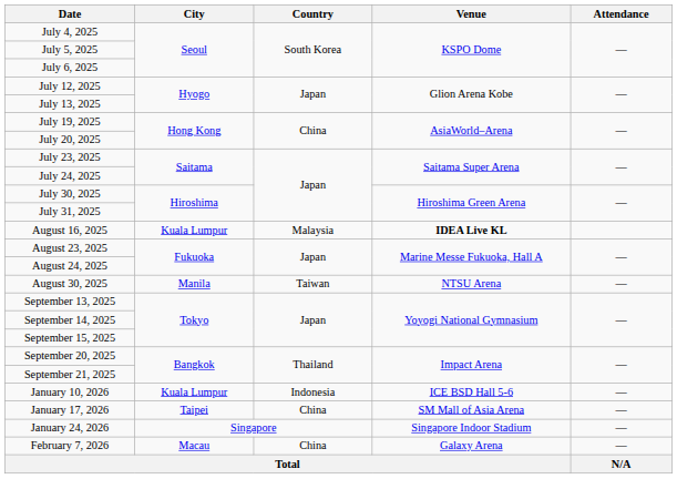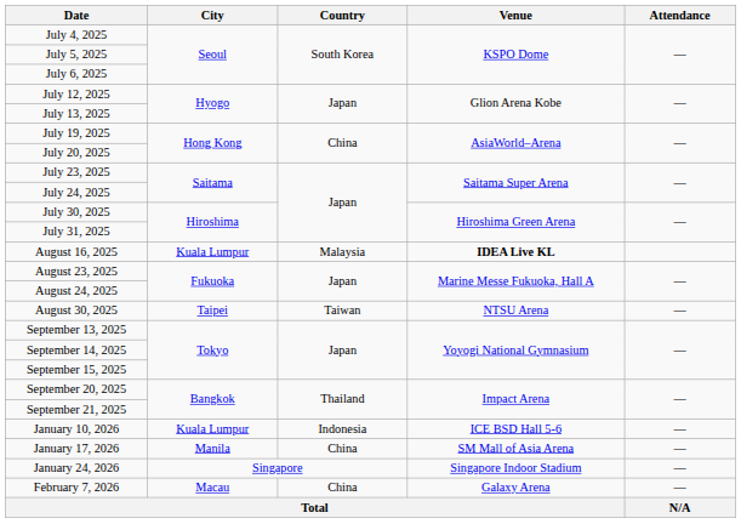 <table class="wikitable" style="text-align:center">
 <tr>
 <th scope="col" style="width:11em">Date</th>
 <th scope="col" style="width:10em">City</th>
 <th scope="col" style="width:10em">Country</th>
 <th scope="col" style="width:17em">Venue</th>
 <th scope="col" style="width:8.5em">Attendance</th>
 </tr>
 <tr>
 <td>July 4, 2025</td>
 <td rowspan="3"><a href='#'>Seoul</a></td>
 <td rowspan="3">South Korea</td>
 <td rowspan="3"><a href='#'>KSPO Dome</a></td>
 <td rowspan="3">—</td>
 </tr>
 <tr>
 <td>July 5, 2025</td>
 </tr>
 <tr>
 <td>July 6, 2025</td>
 </tr>
 <tr>
 <td>July 12, 2025</td>
 <td rowspan="2"><a href='#'>Hyogo</a></td>
 <td rowspan="2">Japan</td>
 <td rowspan="2">Glion Arena Kobe</td>
 <td rowspan="2">—</td>
 </tr>
 <tr>
 <td>July 13, 2025</td>
 </tr>
 <tr>
 <td>July 19, 2025</td>
 <td rowspan="2"><a href='#'>Hong Kong</a></td>
 <td rowspan="2">China</td>
 <td rowspan="2"><a href='#'>AsiaWorld–Arena</a></td>
 <td rowspan="2">—</td>
 </tr>
 <tr>
 <td>July 20, 2025</td>
 </tr>
 <tr>
 <td>July 23, 2025</td>
 <td rowspan="2"><a href='#'>Saitama</a></td>
 <td rowspan="4">Japan</td>
 <td rowspan="2"><a href='#'>Saitama Super Arena</a></td>
 <td rowspan="2">—</td>
 </tr>
 <tr>
 <td>July 24, 2025</td>
 </tr>
 <tr>
 <td>July 30, 2025</td>
 <td rowspan="2"><a href='#'>Hiroshima</a></td>
 <td rowspan="2"><a href='#'>Hiroshima Green Arena</a></td>
 <td rowspan="2">—</td>
 </tr>
 <tr>
 <td>July 31, 2025</td>
 </tr>
 <tr>
 <td>August 16, 2025</td>
 <td><a href='#'>Kuala Lumpur</a></td>
 <td>Malaysia</td>
 <td><strong>IDEA Live KL</strong></td>
 <td></td>
 </tr>
 <tr>
 <td>August 23, 2025</td>
 <td rowspan="2"><a href='#'>Fukuoka</a></td>
 <td rowspan="2">Japan</td>
 <td rowspan="2"><a href='#'>Marine Messe Fukuoka, Hall A</a></td>
 <td rowspan="2">—</td>
 </tr>
 <tr>
 <td>August 24, 2025</td>
 </tr>
 <tr>
 <td>August 30, 2025</td>
-<td><a href='#'>Manila</a></td>
+<td><a href='#'>Taipei</a></td>
 <td>Taiwan</td>
 <td><a href='#'>NTSU Arena</a></td>
 <td>—</td>
 </tr>
 <tr>
 <td>September 13, 2025</td>
 <td rowspan="3"><a href='#'>Tokyo</a></td>
 <td rowspan="3">Japan</td>
 <td rowspan="3"><a href='#'>Yoyogi National Gymnasium</a></td>
 <td rowspan="3">—</td>
 </tr>
 <tr>
 <td>September 14, 2025</td>
 </tr>
 <tr>
 <td>September 15, 2025</td>
 </tr>
 <tr>
 <td>September 20, 2025</td>
 <td rowspan="2"><a href='#'>Bangkok</a></td>
 <td rowspan="2">Thailand</td>
 <td rowspan="2"><a href='#'>Impact Arena</a></td>
 <td rowspan="2">—</td>
 </tr>
 <tr>
 <td>September 21, 2025</td>
 </tr>
 <tr>
 <td>January 10, 2026</td>
 <td><a href='#'>Kuala Lumpur</a></td>
 <td>Indonesia</td>
 <td><a href='#'>ICE BSD Hall 5-6</a></td>
 <td>—</td>
 </tr>
 <tr>
 <td>January 17, 2026</td>
-<td><a href='#'>Taipei</a></td>
+<td><a href='#'>Manila</a></td>
 <td>China</td>
 <td><a href='#'>SM Mall of Asia Arena</a></td>
 <td>—</td>
 </tr>
 <tr>
 <td>January 24, 2026</td>
 <td colspan="2"><a href='#'>Singapore</a></td>
 <td><a href='#'>Singapore Indoor Stadium</a></td>
 <td>—</td>
 </tr>
 <tr>
 <td>February 7, 2026</td>
 <td><a href='#'>Macau</a></td>
 <td>China</td>
 <td><a href='#'>Galaxy Arena</a></td>
 <td>—</td>
 </tr>
 <tr>
 <th colspan="4">Total</th>
 <th>N/A</th>
 </tr>
 </table>
